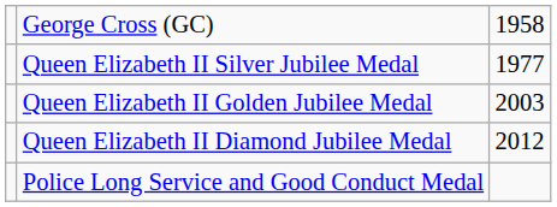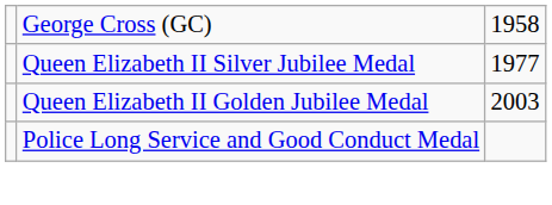 <table class="wikitable">
 <tr>
 <td></td>
 <td><a href='#'>George Cross</a> (GC)</td>
 <td>1958</td>
 </tr>
 <tr>
 <td></td>
 <td><a href='#'>Queen Elizabeth II Silver Jubilee Medal</a></td>
 <td>1977</td>
 </tr>
 <tr>
 <td></td>
 <td><a href='#'>Queen Elizabeth II Golden Jubilee Medal</a></td>
 <td>2003</td>
 </tr>
 <tr>
 <td></td>
-<td><a href='#'>Queen Elizabeth II Diamond Jubilee Medal</a></td>
-<td>2012</td>
-</tr>
-<tr>
-<td></td>
 <td><a href='#'>Police Long Service and Good Conduct Medal</a></td>
 <td></td>
 </tr>
 </table>
